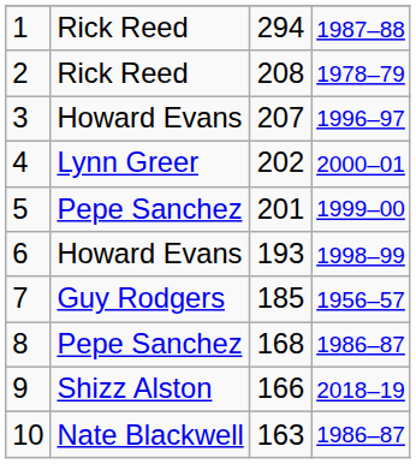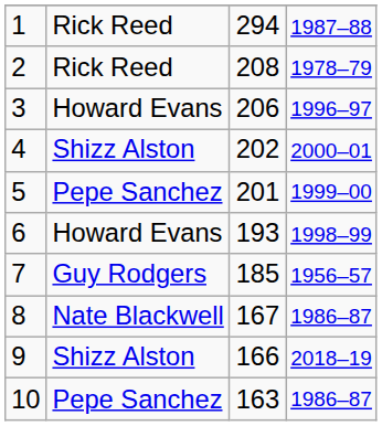 <table class="wikitable">
 <tr>
 </tr>
 <tr>
 <td>1</td>
 <td>Rick Reed</td>
 <td>294</td>
 <td style="font-size:80%;"><a href='#'>1987–88</a></td>
 </tr>
 <tr>
 <td>2</td>
 <td>Rick Reed</td>
 <td>208</td>
 <td style="font-size:80%;"><a href='#'>1978–79</a></td>
 </tr>
 <tr>
 <td>3</td>
 <td>Howard Evans</td>
-<td>207</td>
+<td>206</td>
 <td style="font-size:80%;"><a href='#'>1996–97</a></td>
 </tr>
 <tr>
 <td>4</td>
-<td><a href='#'>Lynn Greer</a></td>
+<td><a href='#'>Shizz Alston</a></td>
 <td>202</td>
 <td style="font-size:80%;"><a href='#'>2000–01</a></td>
 </tr>
 <tr>
 <td>5</td>
 <td><a href='#'>Pepe Sanchez</a></td>
 <td>201</td>
 <td style="font-size:80%;"><a href='#'>1999–00</a></td>
 </tr>
 <tr>
 <td>6</td>
 <td>Howard Evans</td>
 <td>193</td>
 <td style="font-size:80%;"><a href='#'>1998–99</a></td>
 </tr>
 <tr>
 <td>7</td>
 <td><a href='#'>Guy Rodgers</a></td>
 <td>185</td>
 <td style="font-size:80%;"><a href='#'>1956–57</a></td>
 </tr>
 <tr>
 <td>8</td>
-<td><a href='#'>Pepe Sanchez</a></td>
-<td>168</td>
+<td><a href='#'>Nate Blackwell</a></td>
+<td>167</td>
 <td style="font-size:80%;"><a href='#'>1986–87</a></td>
 </tr>
 <tr>
 <td>9</td>
 <td><a href='#'>Shizz Alston</a></td>
 <td>166</td>
 <td style="font-size:80%;"><a href='#'>2018–19</a></td>
 </tr>
 <tr>
 <td>10</td>
-<td><a href='#'>Nate Blackwell</a></td>
+<td><a href='#'>Pepe Sanchez</a></td>
 <td>163</td>
 <td style="font-size:80%;"><a href='#'>1986–87</a></td>
 </tr>
 </table>
